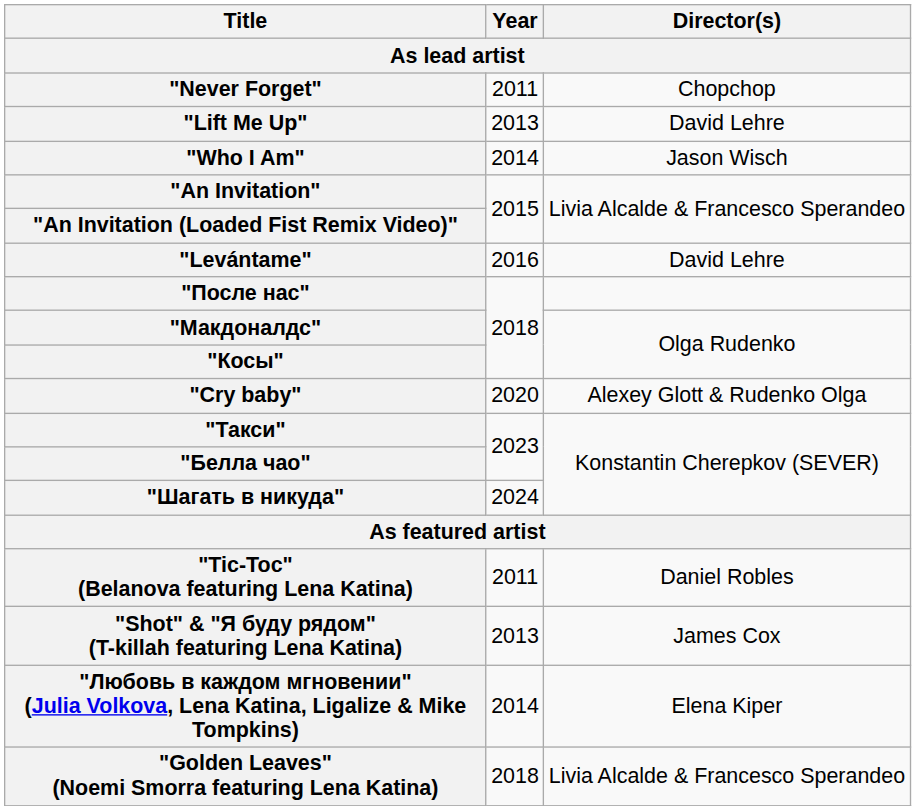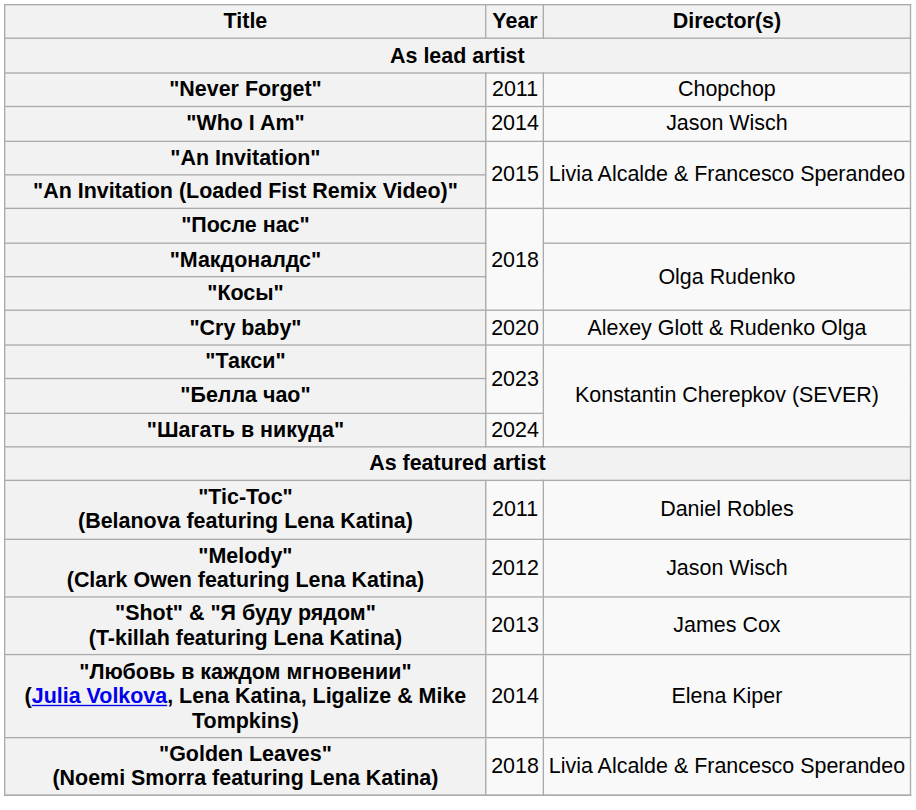 <table class="wikitable plainrowheaders" style="text-align:center">
 <tr>
 <th scope="col" style="width:22em;">Title</th>
 <th scope="col" style="width:1em;">Year</th>
 <th scope="col">Director(s)</th>
 </tr>
 <tr>
 <th scope="col" colspan="3">As lead artist</th>
 </tr>
 <tr>
 <th scope="row">"Never Forget"</th>
 <td>2011</td>
 <td>Chopchop</td>
 </tr>
 <tr>
-<th scope="row">"Lift Me Up"</th>
-<td>2013</td>
-<td>David Lehre</td>
-</tr>
-<tr>
 <th scope="row">"Who I Am"</th>
 <td>2014</td>
 <td>Jason Wisch</td>
 </tr>
 <tr>
 <th scope="row">"An Invitation"</th>
 <td rowspan="2">2015</td>
 <td rowspan="2">Livia Alcalde & Francesco Sperandeo</td>
 </tr>
 <tr>
 <th scope="row">"An Invitation (Loaded Fist Remix Video)"</th>
-</tr>
-<tr>
-<th scope="row">"Levántame"</th>
-<td>2016</td>
-<td>David Lehre</td>
 </tr>
 <tr>
 <th scope="row">"После нас"</th>
 <td rowspan="3">2018</td>
 <td></td>
 </tr>
 <tr>
 <th scope="row">"Макдоналдс"</th>
 <td rowspan="2">Olga Rudenko</td>
 </tr>
 <tr>
 <th scope="row">"Косы"</th>
 </tr>
 <tr>
 <th scope="row">"Cry baby"</th>
 <td rowspan="1">2020</td>
 <td>Alexey Glott & Rudenko Olga</td>
 </tr>
 <tr>
 <th scope="row">"Такси"</th>
 <td rowspan="2">2023</td>
 <td rowspan="3">Konstantin Cherepkov (SEVER)</td>
 </tr>
 <tr>
 <th scope="row">"Белла чао"</th>
 </tr>
 <tr>
 <th scope="row">"Шагать в никуда"</th>
 <td>2024</td>
 </tr>
 <tr>
 <th scope="col" colspan="3">As featured artist</th>
 </tr>
 <tr>
 <th scope="row">"Tic-Toc"<br><span>(Belanova featuring Lena Katina)</span></th>
 <td>2011</td>
 <td>Daniel Robles</td>
 </tr>
 <tr>
+<th scope="row">"Melody"<br><span>(Clark Owen featuring Lena Katina)</span></th>
+<td>2012</td>
+<td>Jason Wisch</td>
+</tr>
+<tr>
 <th scope="row">"Shot" & "Я буду рядом"<br><span>(T-killah featuring Lena Katina)</span></th>
 <td>2013</td>
 <td>James Cox</td>
 </tr>
 <tr>
 <th scope="row">"Любовь в каждом мгновении"<br><span>(<a href='#'>Julia Volkova</a>, Lena Katina, Ligalize & Mike Tompkins)</span></th>
 <td>2014</td>
 <td>Elena Kiper</td>
 </tr>
 <tr>
 <th scope="row">"Golden Leaves"<br><span>(Noemi Smorra featuring Lena Katina)</span></th>
 <td>2018</td>
 <td>Livia Alcalde & Francesco Sperandeo</td>
 </tr>
 <tr>
 </tr>
 </table>
